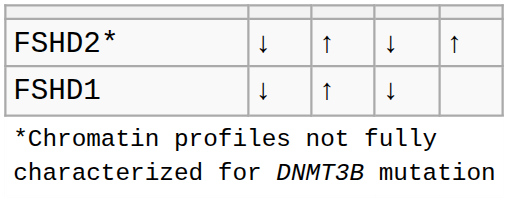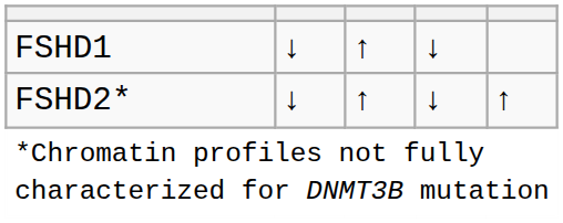 <table class="wikitable" style="float:right">
 <tr>
 <th></th>
 <th></th>
 <th></th>
 <th></th>
 <th></th>
 </tr>
 <tr>
+<td>FSHD1</td>
+<td>↓</td>
+<td>↑</td>
+<td>↓</td>
+<td></td>
+</tr>
+<tr>
 <td>FSHD2*</td>
 <td>↓</td>
 <td>↑</td>
 <td>↓</td>
 <td>↑</td>
 </tr>
 <tr>
-<td>FSHD1</td>
-<td>↓</td>
-<td>↑</td>
-<td>↓</td>
-<td></td>
-</tr>
-<tr>
 <td colspan = "5" style='border: 1px solid white; background: #ffffff;'><small>*Chromatin profiles not fully<br> characterized for <em>DNMT3B</em> mutation</small></td>
 </tr>
 </table>
